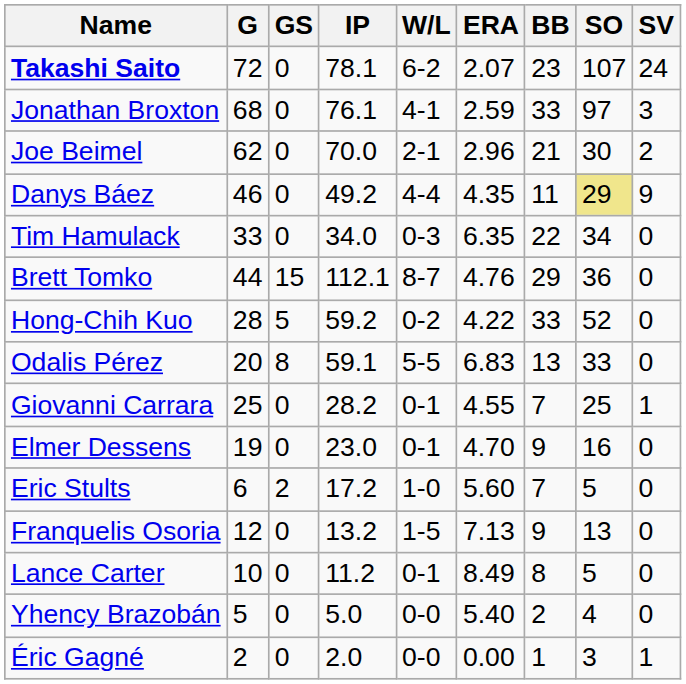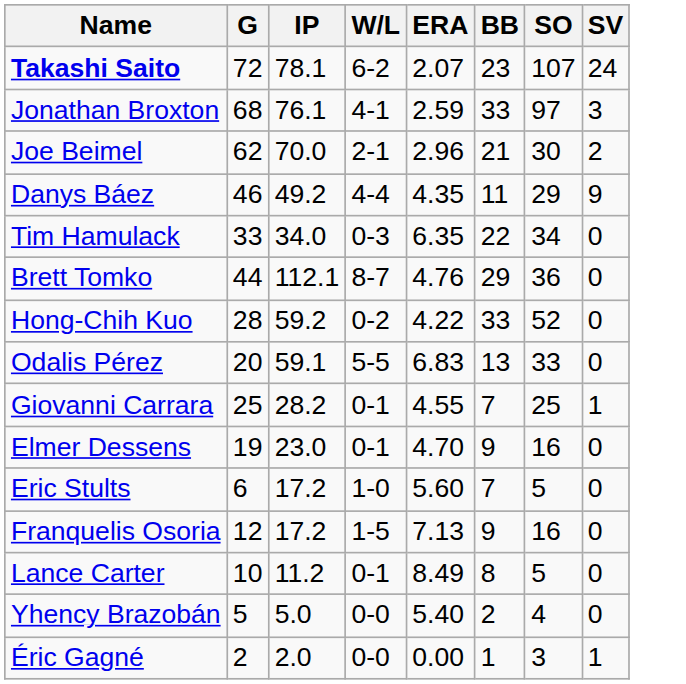 <table class="wikitable sortable" style="text-align:left">
 <tr>
 <th>Name</th>
 <th>G</th>
-<th>GS</th>
 <th>IP</th>
 <th>W/L</th>
 <th>ERA</th>
 <th>BB</th>
 <th>SO</th>
 <th>SV</th>
 </tr>
 <tr>
 <td><strong><a href='#'>Takashi Saito</a></strong></td>
 <td>72</td>
-<td>0</td>
 <td>78.1</td>
 <td>6-2</td>
 <td>2.07</td>
 <td>23</td>
 <td>107</td>
 <td>24</td>
 </tr>
 <tr>
 <td><a href='#'>Jonathan Broxton</a></td>
 <td>68</td>
-<td>0</td>
 <td>76.1</td>
 <td>4-1</td>
 <td>2.59</td>
 <td>33</td>
 <td>97</td>
 <td>3</td>
 </tr>
 <tr>
 <td><a href='#'>Joe Beimel</a></td>
 <td>62</td>
-<td>0</td>
 <td>70.0</td>
 <td>2-1</td>
 <td>2.96</td>
 <td>21</td>
 <td>30</td>
 <td>2</td>
 </tr>
 <tr>
 <td><a href='#'>Danys Báez</a></td>
 <td>46</td>
-<td>0</td>
 <td>49.2</td>
 <td>4-4</td>
 <td>4.35</td>
 <td>11</td>
-<td style="background: khaki;">29</td>
+<td>29</td>
 <td>9</td>
 </tr>
 <tr>
 <td><a href='#'>Tim Hamulack</a></td>
 <td>33</td>
-<td>0</td>
 <td>34.0</td>
 <td>0-3</td>
 <td>6.35</td>
 <td>22</td>
 <td>34</td>
 <td>0</td>
 </tr>
 <tr>
 <td><a href='#'>Brett Tomko</a></td>
 <td>44</td>
-<td>15</td>
 <td>112.1</td>
 <td>8-7</td>
 <td>4.76</td>
 <td>29</td>
 <td>36</td>
 <td>0</td>
 </tr>
 <tr>
 <td><a href='#'>Hong-Chih Kuo</a></td>
 <td>28</td>
-<td>5</td>
 <td>59.2</td>
 <td>0-2</td>
 <td>4.22</td>
 <td>33</td>
 <td>52</td>
 <td>0</td>
 </tr>
 <tr>
 <td><a href='#'>Odalis Pérez</a></td>
 <td>20</td>
-<td>8</td>
 <td>59.1</td>
 <td>5-5</td>
 <td>6.83</td>
 <td>13</td>
 <td>33</td>
 <td>0</td>
 </tr>
 <tr>
 <td><a href='#'>Giovanni Carrara</a></td>
 <td>25</td>
-<td>0</td>
 <td>28.2</td>
 <td>0-1</td>
 <td>4.55</td>
 <td>7</td>
 <td>25</td>
 <td>1</td>
 </tr>
 <tr>
 <td><a href='#'>Elmer Dessens</a></td>
 <td>19</td>
-<td>0</td>
 <td>23.0</td>
 <td>0-1</td>
 <td>4.70</td>
 <td>9</td>
 <td>16</td>
 <td>0</td>
 </tr>
 <tr>
 <td><a href='#'>Eric Stults</a></td>
 <td>6</td>
-<td>2</td>
 <td>17.2</td>
 <td>1-0</td>
 <td>5.60</td>
 <td>7</td>
 <td>5</td>
 <td>0</td>
 </tr>
 <tr>
 <td><a href='#'>Franquelis Osoria</a></td>
 <td>12</td>
-<td>0</td>
-<td>13.2</td>
+<td>17.2</td>
 <td>1-5</td>
 <td>7.13</td>
 <td>9</td>
-<td>13</td>
+<td>16</td>
 <td>0</td>
 </tr>
 <tr>
 <td><a href='#'>Lance Carter</a></td>
 <td>10</td>
-<td>0</td>
 <td>11.2</td>
 <td>0-1</td>
 <td>8.49</td>
 <td>8</td>
 <td>5</td>
 <td>0</td>
 </tr>
 <tr>
 <td><a href='#'>Yhency Brazobán</a></td>
 <td>5</td>
-<td>0</td>
 <td>5.0</td>
 <td>0-0</td>
 <td>5.40</td>
 <td>2</td>
 <td>4</td>
 <td>0</td>
 </tr>
 <tr>
 <td><a href='#'>Éric Gagné</a></td>
 <td>2</td>
-<td>0</td>
 <td>2.0</td>
 <td>0-0</td>
 <td>0.00</td>
 <td>1</td>
 <td>3</td>
 <td>1</td>
 </tr>
 </table>
